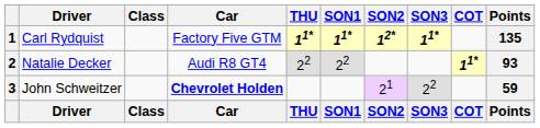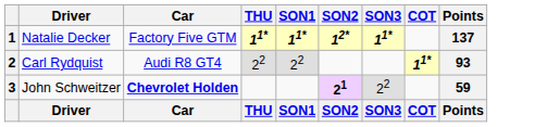 <table class="wikitable" style="font-size:85%; text-align:center">
 <tr>
 <th valign="middle"></th>
 <th valign="middle">Driver</th>
-<th>Class</th>
 <th>Car</th>
 <th><a href='#'>THU</a></th>
 <th><a href='#'>SON1</a></th>
 <th><a href='#'>SON2</a></th>
 <th><a href='#'>SON3</a></th>
 <th><a href='#'>COT</a></th>
 <th valign="middle">Points</th>
 </tr>
 <tr>
 <th>1</th>
-<td align="left"> <a href='#'>Carl Rydquist</a></td>
-<td></td>
+<td align="left"> <a href='#'>Natalie Decker</a></td>
 <td><a href='#'>Factory Five GTM</a></td>
 <td style="background:#ffffbf;"><strong><em>1<sup>1*</sup></em></strong></td>
 <td style="background:#ffffbf;"><strong><em>1<sup>1*</sup></em></strong></td>
 <td style="background:#ffffbf;"><strong><em>1<sup>2*</sup></em></strong></td>
 <td style="background:#ffffbf;"><strong><em>1<sup>1*</sup></em></strong></td>
 <td></td>
-<th>135</th>
+<th>137</th>
 </tr>
 <tr>
 <th>2</th>
-<td align="left"> <a href='#'>Natalie Decker</a></td>
-<td></td>
+<td align="left"> <a href='#'>Carl Rydquist</a></td>
 <td><a href='#'>Audi R8 GT4</a></td>
 <td style="background:#dfdfdf;">2<sup>2</sup></td>
 <td style="background:#dfdfdf;">2<sup>2</sup></td>
 <td></td>
 <td></td>
 <td style="background:#ffffbf;"><strong><em>1<sup>1*</sup></em></strong></td>
 <th>93</th>
 </tr>
 <tr>
 <th>3</th>
 <td> John Schweitzer</td>
-<td></td>
 <td><strong><a href='#'>Chevrolet Holden</a></strong></td>
 <td></td>
 <td></td>
-<td style="background:#efcfff;">2<sup>1</sup></td>
+<td style="background:#efcfff;"><strong>2<sup>1</sup></strong></td>
 <td style="background:#dfdfdf;">2<sup>2</sup></td>
 <td></td>
 <th>59</th>
 </tr>
 <tr>
 <th valign="middle"></th>
 <th valign="middle">Driver</th>
-<th>Class</th>
 <th>Car</th>
 <th><a href='#'>THU</a></th>
 <th><a href='#'>SON1</a></th>
 <th><a href='#'>SON2</a></th>
 <th><a href='#'>SON3</a></th>
 <th><a href='#'>COT</a></th>
 <th valign="middle">Points</th>
 </tr>
 </table>
